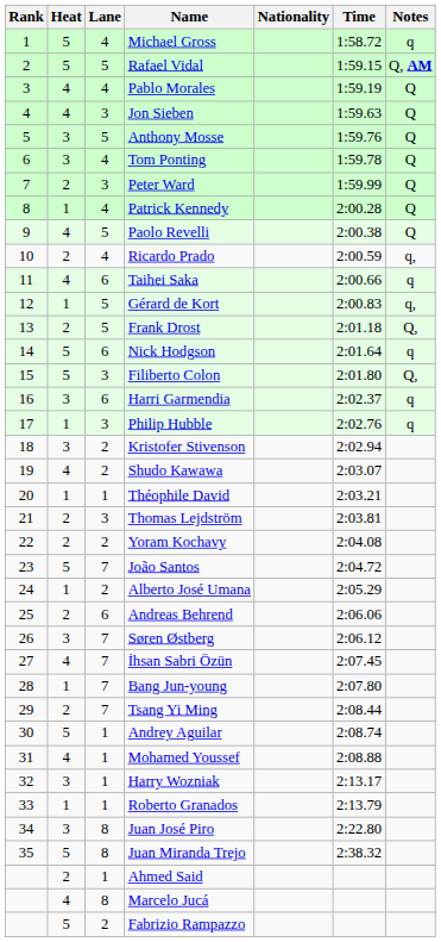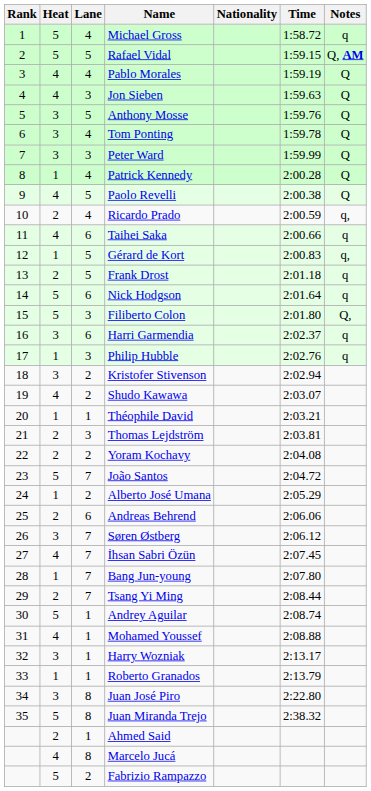 <table class="wikitable sortable" style="text-align:center">
 <tr>
 <th>Rank</th>
 <th>Heat</th>
 <th>Lane</th>
 <th>Name</th>
 <th>Nationality</th>
 <th>Time</th>
 <th>Notes</th>
 </tr>
 <tr bgcolor=#cfc>
 <td>1</td>
 <td>5</td>
 <td>4</td>
 <td align=left><a href='#'>Michael Gross</a></td>
 <td align=left></td>
 <td>1:58.72</td>
 <td>q</td>
 </tr>
 <tr bgcolor=#cfc>
 <td>2</td>
 <td>5</td>
 <td>5</td>
 <td align=left><a href='#'>Rafael Vidal</a></td>
 <td align=left></td>
 <td>1:59.15</td>
 <td>Q, <strong><a href='#'>AM</a></strong></td>
 </tr>
 <tr bgcolor=#cfc>
 <td>3</td>
 <td>4</td>
 <td>4</td>
 <td align=left><a href='#'>Pablo Morales</a></td>
 <td align=left></td>
 <td>1:59.19</td>
 <td>Q</td>
 </tr>
 <tr bgcolor=#cfc>
 <td>4</td>
 <td>4</td>
 <td>3</td>
 <td align=left><a href='#'>Jon Sieben</a></td>
 <td align=left></td>
 <td>1:59.63</td>
 <td>Q</td>
 </tr>
 <tr bgcolor=#cfc>
 <td>5</td>
 <td>3</td>
 <td>5</td>
 <td align=left><a href='#'>Anthony Mosse</a></td>
 <td align=left></td>
 <td>1:59.76</td>
 <td>Q</td>
 </tr>
 <tr bgcolor=#cfc>
 <td>6</td>
 <td>3</td>
 <td>4</td>
 <td align=left><a href='#'>Tom Ponting</a></td>
 <td align=left></td>
 <td>1:59.78</td>
 <td>Q</td>
 </tr>
 <tr bgcolor=#cfc>
 <td>7</td>
-<td>2</td>
+<td>3</td>
 <td>3</td>
 <td align=left><a href='#'>Peter Ward</a></td>
 <td align=left></td>
 <td>1:59.99</td>
 <td>Q</td>
 </tr>
 <tr bgcolor=#cfc>
 <td>8</td>
 <td>1</td>
 <td>4</td>
 <td align=left><a href='#'>Patrick Kennedy</a></td>
 <td align=left></td>
 <td>2:00.28</td>
 <td>Q</td>
 </tr>
 <tr bgcolor=e5ffe5>
 <td>9</td>
 <td>4</td>
 <td>5</td>
 <td align=left><a href='#'>Paolo Revelli</a></td>
 <td align=left></td>
 <td>2:00.38</td>
 <td>Q</td>
 </tr>
 <tr>
 <td>10</td>
 <td>2</td>
 <td>4</td>
 <td align=left><a href='#'>Ricardo Prado</a></td>
 <td align=left></td>
 <td>2:00.59</td>
 <td>q, </td>
 </tr>
 <tr bgcolor=e5ffe5>
 <td>11</td>
 <td>4</td>
 <td>6</td>
 <td align=left><a href='#'>Taihei Saka</a></td>
 <td align=left></td>
 <td>2:00.66</td>
 <td>q</td>
 </tr>
 <tr bgcolor=e5ffe5>
 <td>12</td>
 <td>1</td>
 <td>5</td>
 <td align=left><a href='#'>Gérard de Kort</a></td>
 <td align=left></td>
 <td>2:00.83</td>
 <td>q, </td>
 </tr>
 <tr bgcolor=e5ffe5>
 <td>13</td>
 <td>2</td>
 <td>5</td>
 <td align=left><a href='#'>Frank Drost</a></td>
 <td align=left></td>
 <td>2:01.18</td>
-<td>Q, </td>
+<td>q</td>
 </tr>
 <tr bgcolor=e5ffe5>
 <td>14</td>
 <td>5</td>
 <td>6</td>
 <td align=left><a href='#'>Nick Hodgson</a></td>
 <td align=left></td>
 <td>2:01.64</td>
 <td>q</td>
 </tr>
 <tr bgcolor=e5ffe5>
 <td>15</td>
 <td>5</td>
 <td>3</td>
 <td align=left><a href='#'>Filiberto Colon</a></td>
 <td align=left></td>
 <td>2:01.80</td>
 <td>Q, </td>
 </tr>
 <tr bgcolor=e5ffe5>
 <td>16</td>
 <td>3</td>
 <td>6</td>
 <td align=left><a href='#'>Harri Garmendia</a></td>
 <td align=left></td>
 <td>2:02.37</td>
 <td>q</td>
 </tr>
 <tr bgcolor=e5ffe5>
 <td>17</td>
 <td>1</td>
 <td>3</td>
 <td align=left><a href='#'>Philip Hubble</a></td>
 <td align=left></td>
 <td>2:02.76</td>
 <td>q</td>
 </tr>
 <tr>
 <td>18</td>
 <td>3</td>
 <td>2</td>
 <td align=left><a href='#'>Kristofer Stivenson</a></td>
 <td align=left></td>
 <td>2:02.94</td>
 <td></td>
 </tr>
 <tr>
 <td>19</td>
 <td>4</td>
 <td>2</td>
 <td align=left><a href='#'>Shudo Kawawa</a></td>
 <td align=left></td>
 <td>2:03.07</td>
 <td></td>
 </tr>
 <tr>
 <td>20</td>
 <td>1</td>
 <td>1</td>
 <td align=left><a href='#'>Théophile David</a></td>
 <td align=left></td>
 <td>2:03.21</td>
 <td></td>
 </tr>
 <tr>
 <td>21</td>
 <td>2</td>
 <td>3</td>
 <td align=left><a href='#'>Thomas Lejdström</a></td>
 <td align=left></td>
 <td>2:03.81</td>
 <td></td>
 </tr>
 <tr>
 <td>22</td>
 <td>2</td>
 <td>2</td>
 <td align=left><a href='#'>Yoram Kochavy</a></td>
 <td align=left></td>
 <td>2:04.08</td>
 <td></td>
 </tr>
 <tr>
 <td>23</td>
 <td>5</td>
 <td>7</td>
 <td align=left><a href='#'>João Santos</a></td>
 <td align=left></td>
 <td>2:04.72</td>
 <td></td>
 </tr>
 <tr>
 <td>24</td>
 <td>1</td>
 <td>2</td>
 <td align=left><a href='#'>Alberto José Umana</a></td>
 <td align=left></td>
 <td>2:05.29</td>
 <td></td>
 </tr>
 <tr>
 <td>25</td>
 <td>2</td>
 <td>6</td>
 <td align=left><a href='#'>Andreas Behrend</a></td>
 <td align=left></td>
 <td>2:06.06</td>
 <td></td>
 </tr>
 <tr>
 <td>26</td>
 <td>3</td>
 <td>7</td>
 <td align=left><a href='#'>Søren Østberg</a></td>
 <td align=left></td>
 <td>2:06.12</td>
 <td></td>
 </tr>
 <tr>
 <td>27</td>
 <td>4</td>
 <td>7</td>
 <td align=left><a href='#'>İhsan Sabri Özün</a></td>
 <td align=left></td>
 <td>2:07.45</td>
 <td></td>
 </tr>
 <tr>
 <td>28</td>
 <td>1</td>
 <td>7</td>
 <td align=left><a href='#'>Bang Jun-young</a></td>
 <td align=left></td>
 <td>2:07.80</td>
 <td></td>
 </tr>
 <tr>
 <td>29</td>
 <td>2</td>
 <td>7</td>
 <td align=left><a href='#'>Tsang Yi Ming</a></td>
 <td align=left></td>
 <td>2:08.44</td>
 <td></td>
 </tr>
 <tr>
 <td>30</td>
 <td>5</td>
 <td>1</td>
 <td align=left><a href='#'>Andrey Aguilar</a></td>
 <td align=left></td>
 <td>2:08.74</td>
 <td></td>
 </tr>
 <tr>
 <td>31</td>
 <td>4</td>
 <td>1</td>
 <td align=left><a href='#'>Mohamed Youssef</a></td>
 <td align=left></td>
 <td>2:08.88</td>
 <td></td>
 </tr>
 <tr>
 <td>32</td>
 <td>3</td>
 <td>1</td>
 <td align=left><a href='#'>Harry Wozniak</a></td>
 <td align=left></td>
 <td>2:13.17</td>
 <td></td>
 </tr>
 <tr>
 <td>33</td>
 <td>1</td>
 <td>1</td>
 <td align=left><a href='#'>Roberto Granados</a></td>
 <td align=left></td>
 <td>2:13.79</td>
 <td></td>
 </tr>
 <tr>
 <td>34</td>
 <td>3</td>
 <td>8</td>
 <td align=left><a href='#'>Juan José Piro</a></td>
 <td align=left></td>
 <td>2:22.80</td>
 <td></td>
 </tr>
 <tr>
 <td>35</td>
 <td>5</td>
 <td>8</td>
 <td align=left><a href='#'>Juan Miranda Trejo</a></td>
 <td align=left></td>
 <td>2:38.32</td>
 <td></td>
 </tr>
 <tr>
 <td></td>
 <td>2</td>
 <td>1</td>
 <td align=left><a href='#'>Ahmed Said</a></td>
 <td align=left></td>
 <td></td>
 <td></td>
 </tr>
 <tr>
 <td></td>
 <td>4</td>
 <td>8</td>
 <td align=left><a href='#'>Marcelo Jucá</a></td>
 <td align=left></td>
 <td></td>
 <td></td>
 </tr>
 <tr>
 <td></td>
 <td>5</td>
 <td>2</td>
 <td align=left><a href='#'>Fabrizio Rampazzo</a></td>
 <td align=left></td>
 <td></td>
 <td></td>
 </tr>
 </table>
